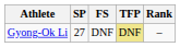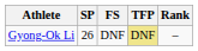 <table class="wikitable" border="1" style="font-size:90%">
 <tr>
 <th>Athlete</th>
 <th>SP</th>
 <th>FS</th>
 <th>TFP</th>
 <th>Rank</th>
 </tr>
 <tr align=center>
 <td align=left><a href='#'>Gyong-Ok Li</a></td>
-<td>27</td>
+<td>26</td>
 <td>DNF</td>
 <td style="background: khaki;">DNF</td>
 <td>–</td>
 </tr>
 </table>
